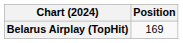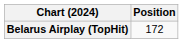 <table class="wikitable plainrowheaders" style="text-align:center">
 <tr>
 <th scope="col">Chart (2024)</th>
 <th scope="col">Position</th>
 </tr>
 <tr>
 <th scope="row">Belarus Airplay (TopHit)</th>
-<td>169</td>
+<td>172</td>
 </tr>
 </table>
